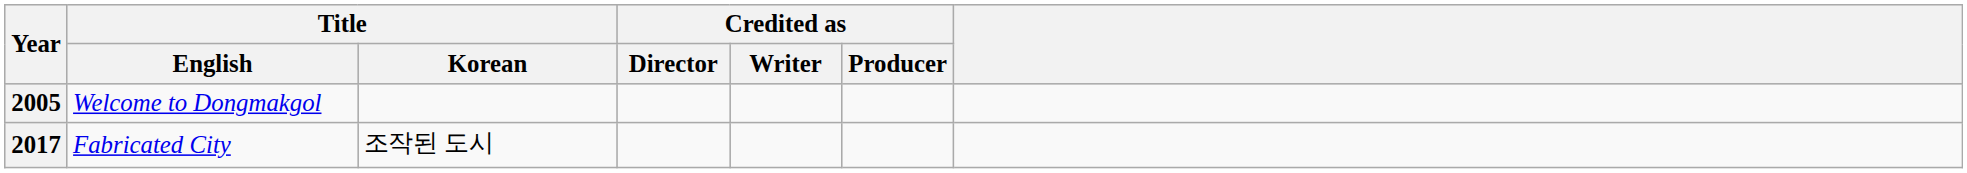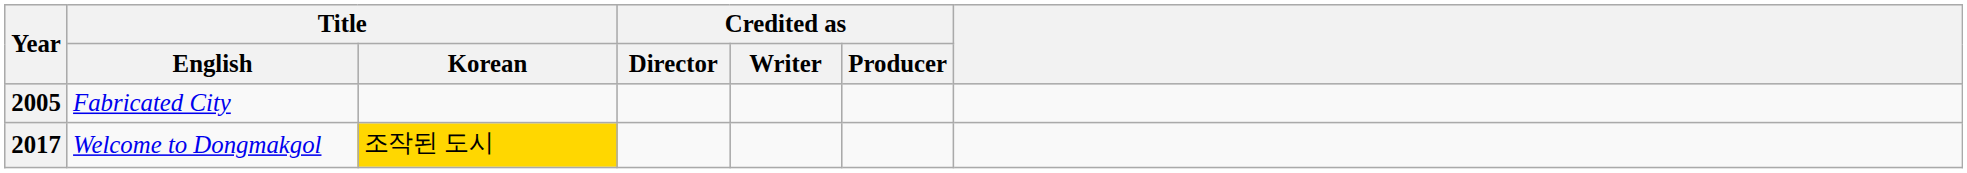 <table class="wikitable plainrowheaders sortable" style="clear:none; font-size:100%; padding:0 auto; margin:auto ; width:100%">
 <tr>
 <th rowspan="2" scope="col" style="width:33px;">Year</th>
 <th colspan="2" scope="col">Title</th>
 <th colspan="3" scope="col">Credited as</th>
 <th rowspan="2" scope="col" class="unsortable"></th>
 </tr>
 <tr>
 <th width="180">English</th>
 <th width="160">Korean</th>
 <th width="65" class="unsortable">Director</th>
 <th width="65" class="unsortable">Writer</th>
 <th width="65" class="unsortable">Producer</th>
 </tr>
 <tr>
 <th scope="row">2005</th>
-<td><em><a href='#'>Welcome to Dongmakgol</a></em></td>
+<td><em><a href='#'>Fabricated City</a></em></td>
 <td></td>
 <td></td>
 <td></td>
 <td></td>
 <td></td>
 </tr>
 <tr>
 <th scope="row">2017</th>
-<td><em><a href='#'>Fabricated City</a></em></td>
-<td>조작된 도시</td>
+<td><em><a href='#'>Welcome to Dongmakgol</a></em></td>
+<td style="background: gold;">조작된 도시</td>
 <td></td>
 <td></td>
 <td></td>
 <td></td>
 </tr>
 </table>
